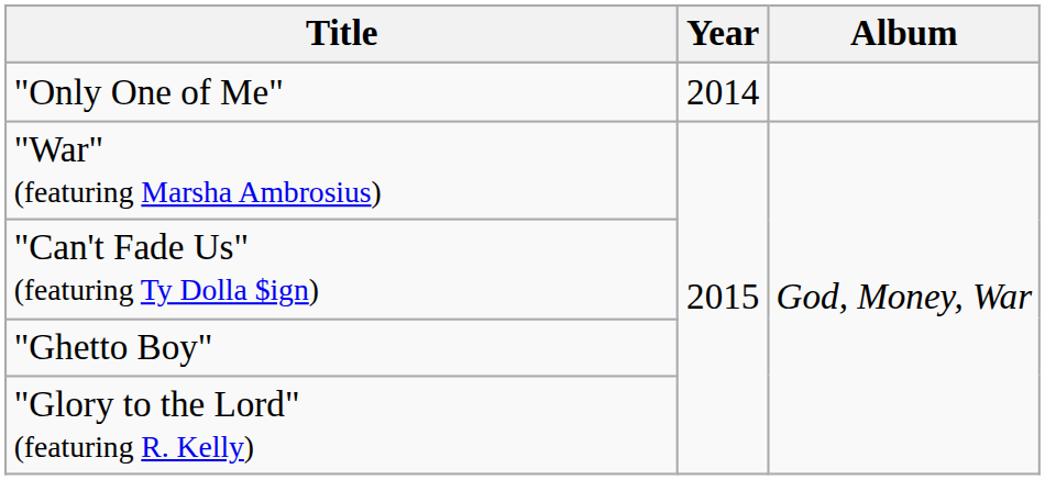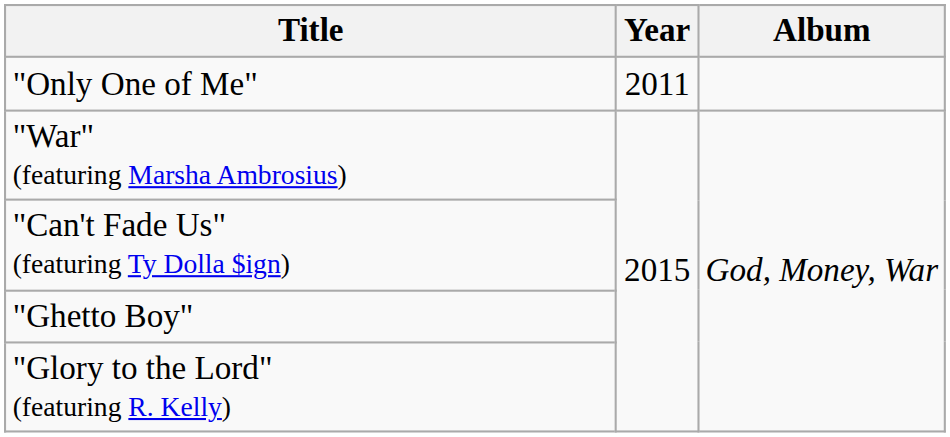 <table class="wikitable plainrowheaders" style="text-align:center;">
 <tr>
 <th scope="col" rowspan="1" style="width:18em;">Title</th>
 <th scope="col" rowspan="1">Year</th>
 <th scope="col" rowspan="1">Album</th>
 </tr>
 <tr>
 <td style="text-align:left;">"Only One of Me"</td>
-<td rowspan="1">2014</td>
+<td rowspan="1">2011</td>
 <td></td>
 </tr>
 <tr>
 <td style="text-align:left;">"War"<br><small>(featuring <a href='#'>Marsha Ambrosius</a>)</small></td>
 <td rowspan="4">2015</td>
 <td rowspan="4"><em>God, Money, War</em></td>
 </tr>
 <tr>
 <td style="text-align:left;">"Can't Fade Us"<br><small>(featuring <a href='#'>Ty Dolla $ign</a>)</small></td>
 </tr>
 <tr>
 <td style="text-align:left;">"Ghetto Boy"</td>
 </tr>
 <tr>
 <td style="text-align:left;">"Glory to the Lord"<br><small>(featuring <a href='#'>R. Kelly</a>)</small></td>
 </tr>
 </table>
